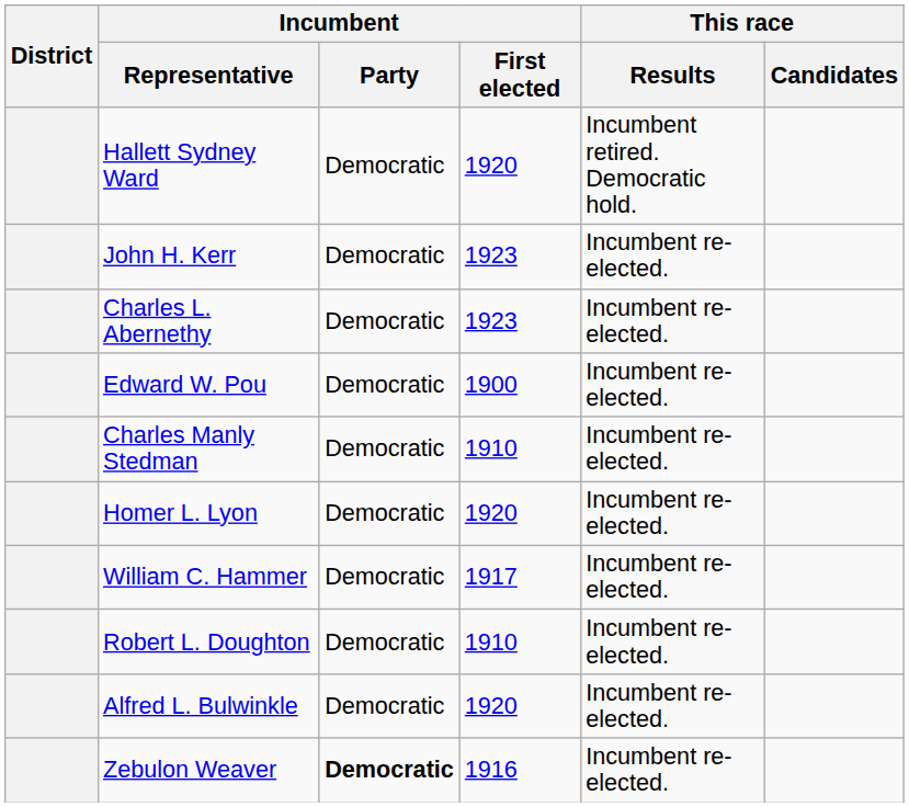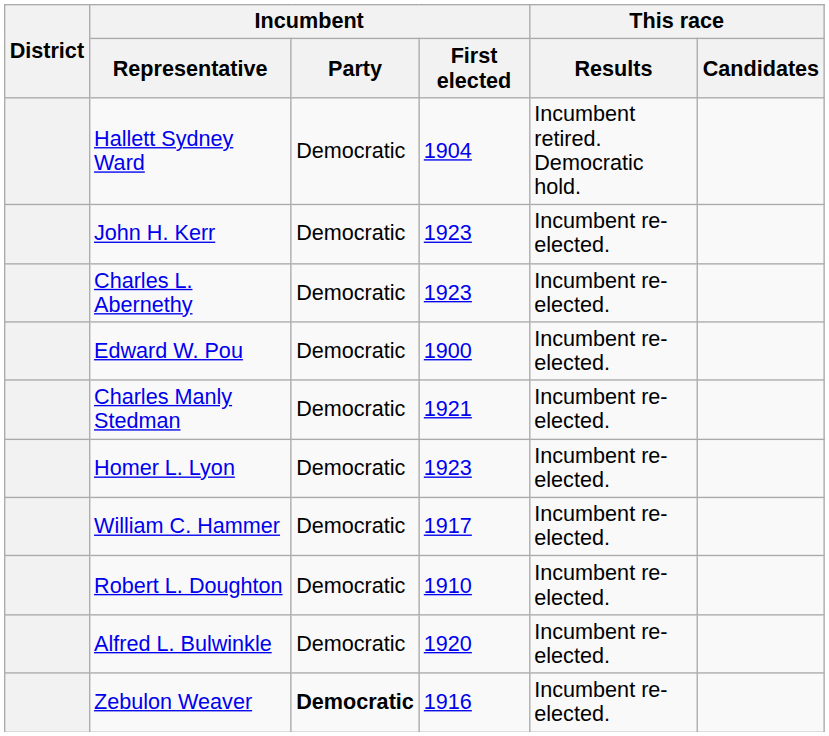 <table class=wikitable>
 <tr>
 <th rowspan=2>District</th>
 <th colspan=3>Incumbent</th>
 <th colspan=2>This race</th>
 </tr>
 <tr>
 <th>Representative</th>
 <th>Party</th>
 <th>First elected</th>
 <th>Results</th>
 <th>Candidates</th>
 </tr>
 <tr>
 <th></th>
 <td><a href='#'>Hallett Sydney Ward</a></td>
 <td>Democratic</td>
-<td><a href='#'>1920</a></td>
+<td><a href='#'>1904</a></td>
 <td>Incumbent retired.<br>Democratic hold.</td>
 <td nowrap></td>
 </tr>
 <tr>
 <th></th>
 <td><a href='#'>John H. Kerr</a></td>
 <td>Democratic</td>
 <td><a href='#'>1923 </a></td>
 <td>Incumbent re-elected.</td>
 <td nowrap></td>
 </tr>
 <tr>
 <th></th>
 <td><a href='#'>Charles L. Abernethy</a></td>
 <td>Democratic</td>
 <td><a href='#'>1923</a></td>
 <td>Incumbent re-elected.</td>
 <td nowrap></td>
 </tr>
 <tr>
 <th></th>
 <td><a href='#'>Edward W. Pou</a></td>
 <td>Democratic</td>
 <td><a href='#'>1900</a></td>
 <td>Incumbent re-elected.</td>
 <td nowrap></td>
 </tr>
 <tr>
 <th></th>
 <td><a href='#'>Charles Manly Stedman</a></td>
 <td>Democratic</td>
-<td><a href='#'>1910</a></td>
+<td><a href='#'>1921</a></td>
 <td>Incumbent re-elected.</td>
 <td nowrap></td>
 </tr>
 <tr>
 <th></th>
 <td><a href='#'>Homer L. Lyon</a></td>
 <td>Democratic</td>
-<td><a href='#'>1920</a></td>
+<td><a href='#'>1923</a></td>
 <td>Incumbent re-elected.</td>
 <td nowrap></td>
 </tr>
 <tr>
 <th></th>
 <td><a href='#'>William C. Hammer</a></td>
 <td>Democratic</td>
 <td><a href='#'>1917</a></td>
 <td>Incumbent re-elected.</td>
 <td nowrap></td>
 </tr>
 <tr>
 <th></th>
 <td><a href='#'>Robert L. Doughton</a></td>
 <td>Democratic</td>
 <td><a href='#'>1910</a></td>
 <td>Incumbent re-elected.</td>
 <td nowrap></td>
 </tr>
 <tr>
 <th></th>
 <td><a href='#'>Alfred L. Bulwinkle</a></td>
 <td>Democratic</td>
 <td><a href='#'>1920</a></td>
 <td>Incumbent re-elected.</td>
 <td nowrap></td>
 </tr>
 <tr>
 <th></th>
 <td><a href='#'>Zebulon Weaver</a></td>
 <td><strong>Democratic</strong></td>
 <td><a href='#'>1916</a></td>
 <td>Incumbent re-elected.</td>
 <td nowrap></td>
 </tr>
 </table>
